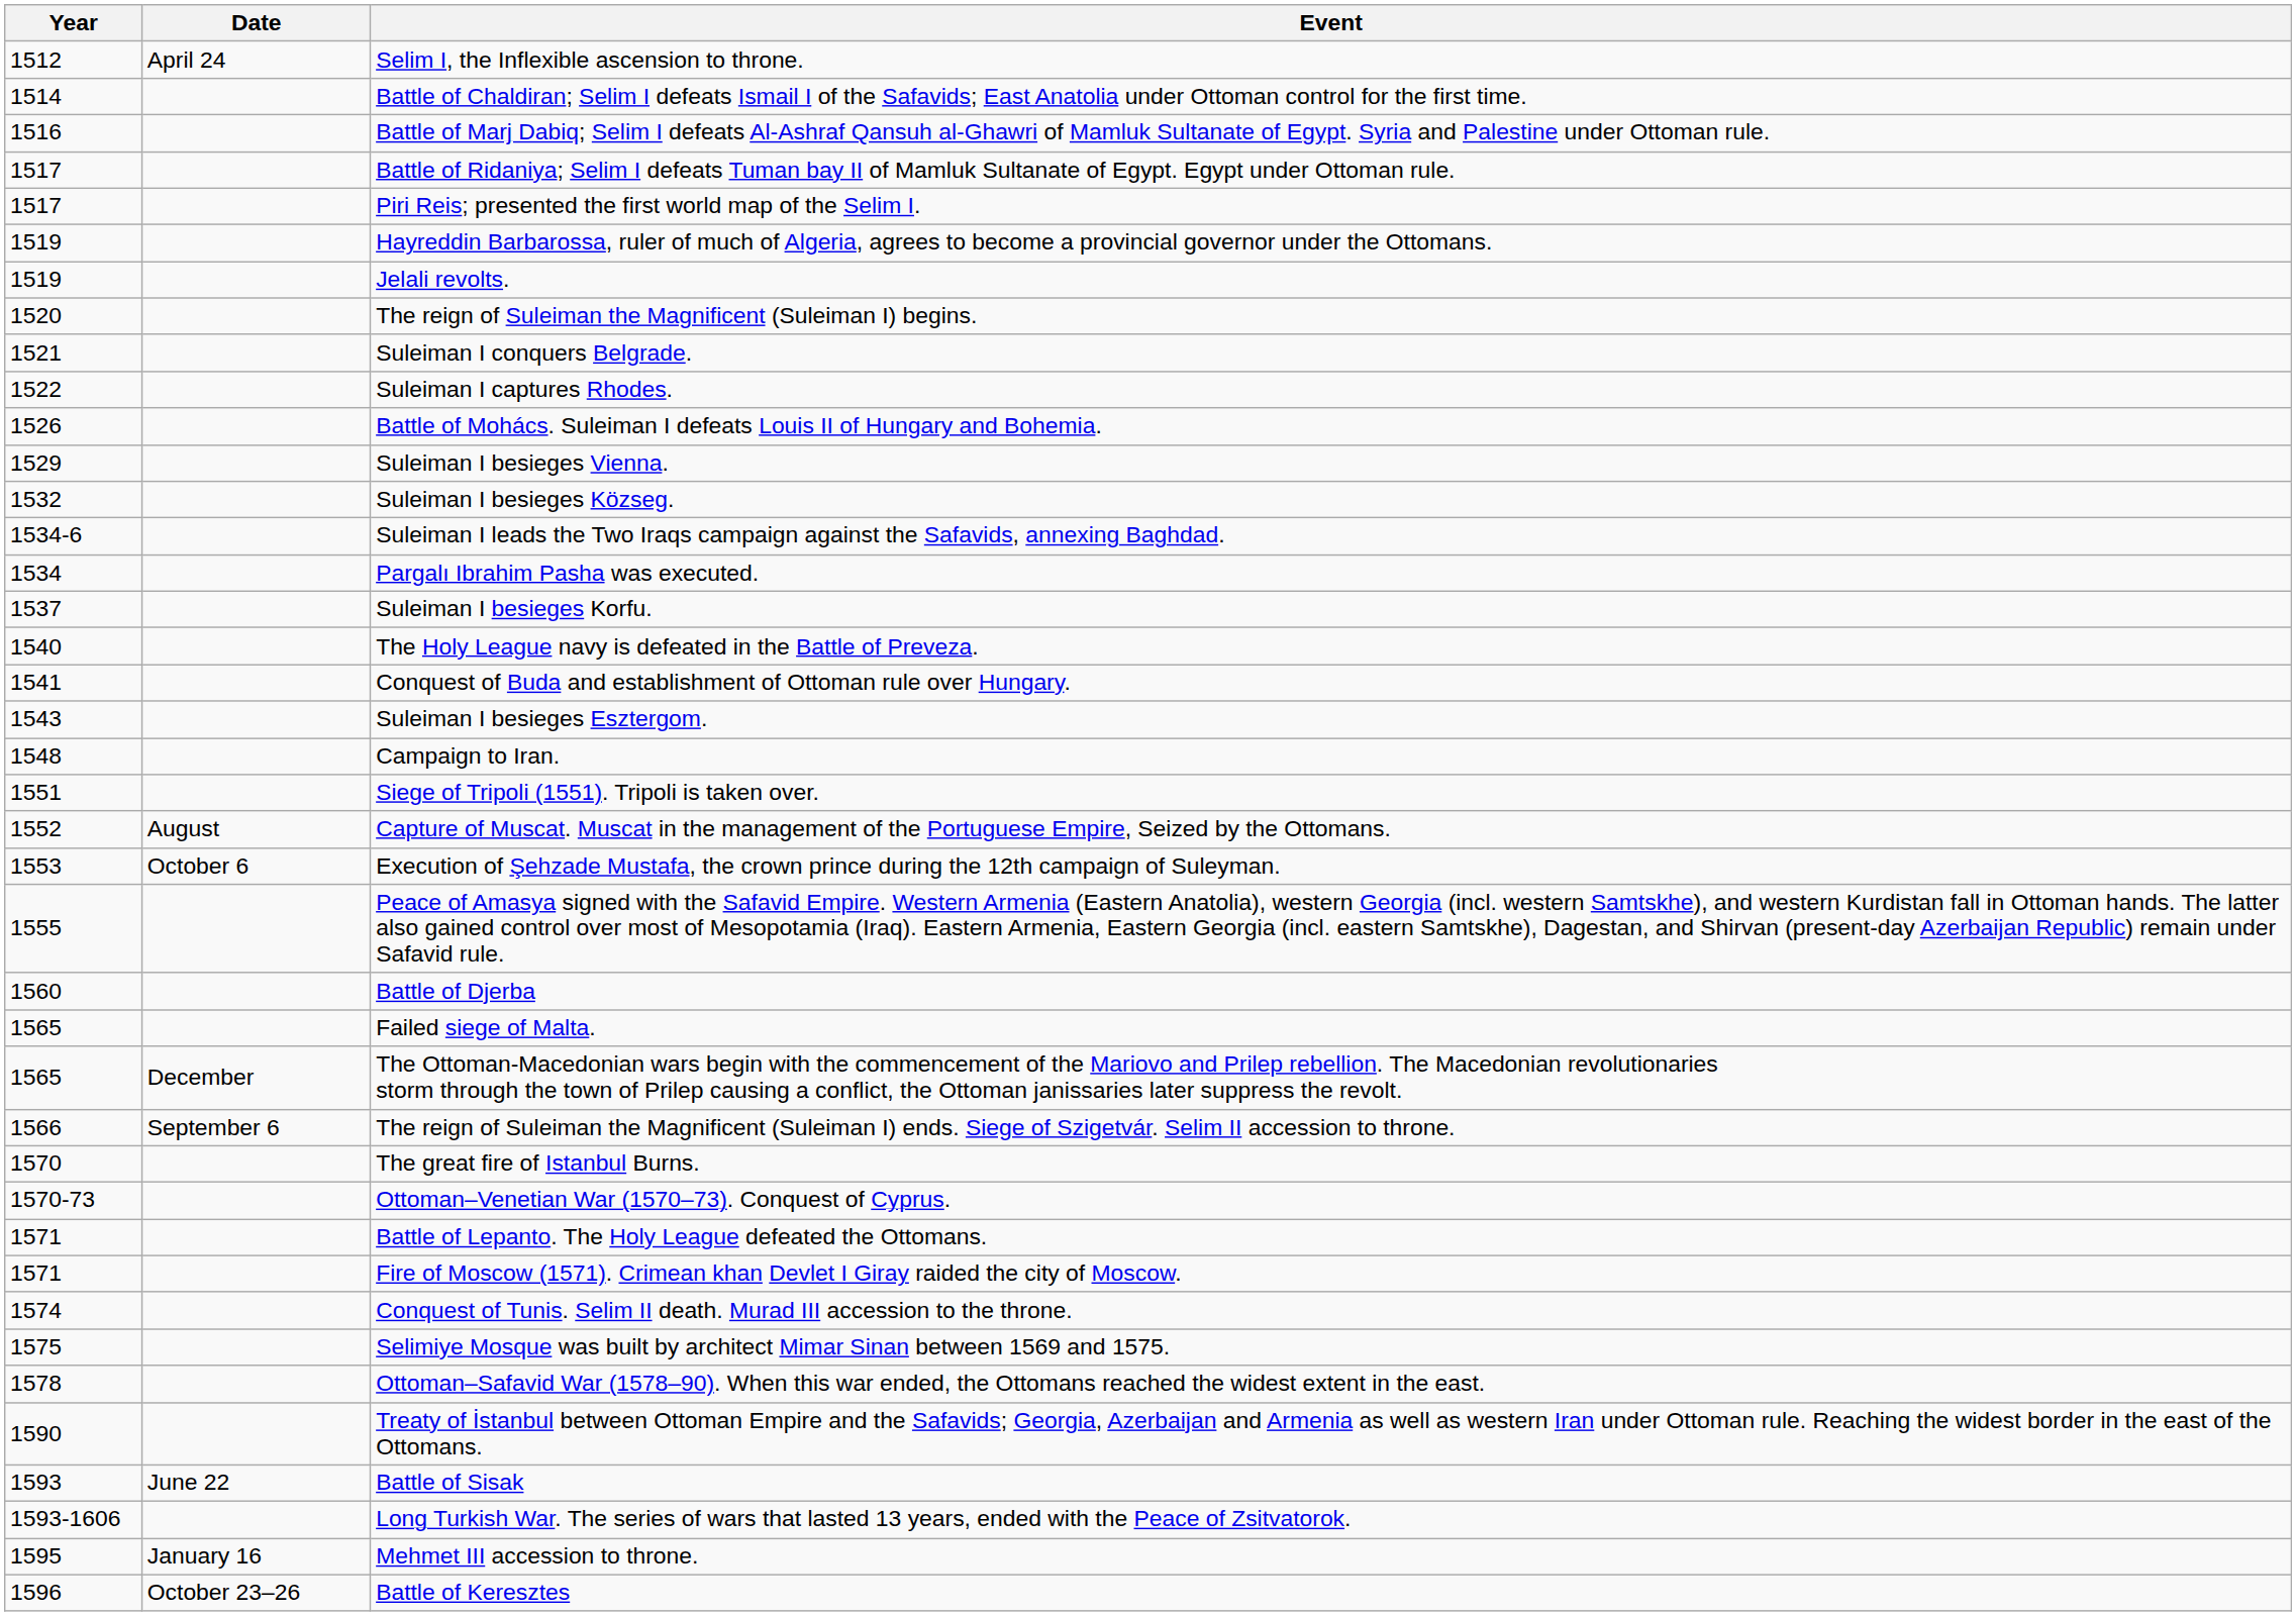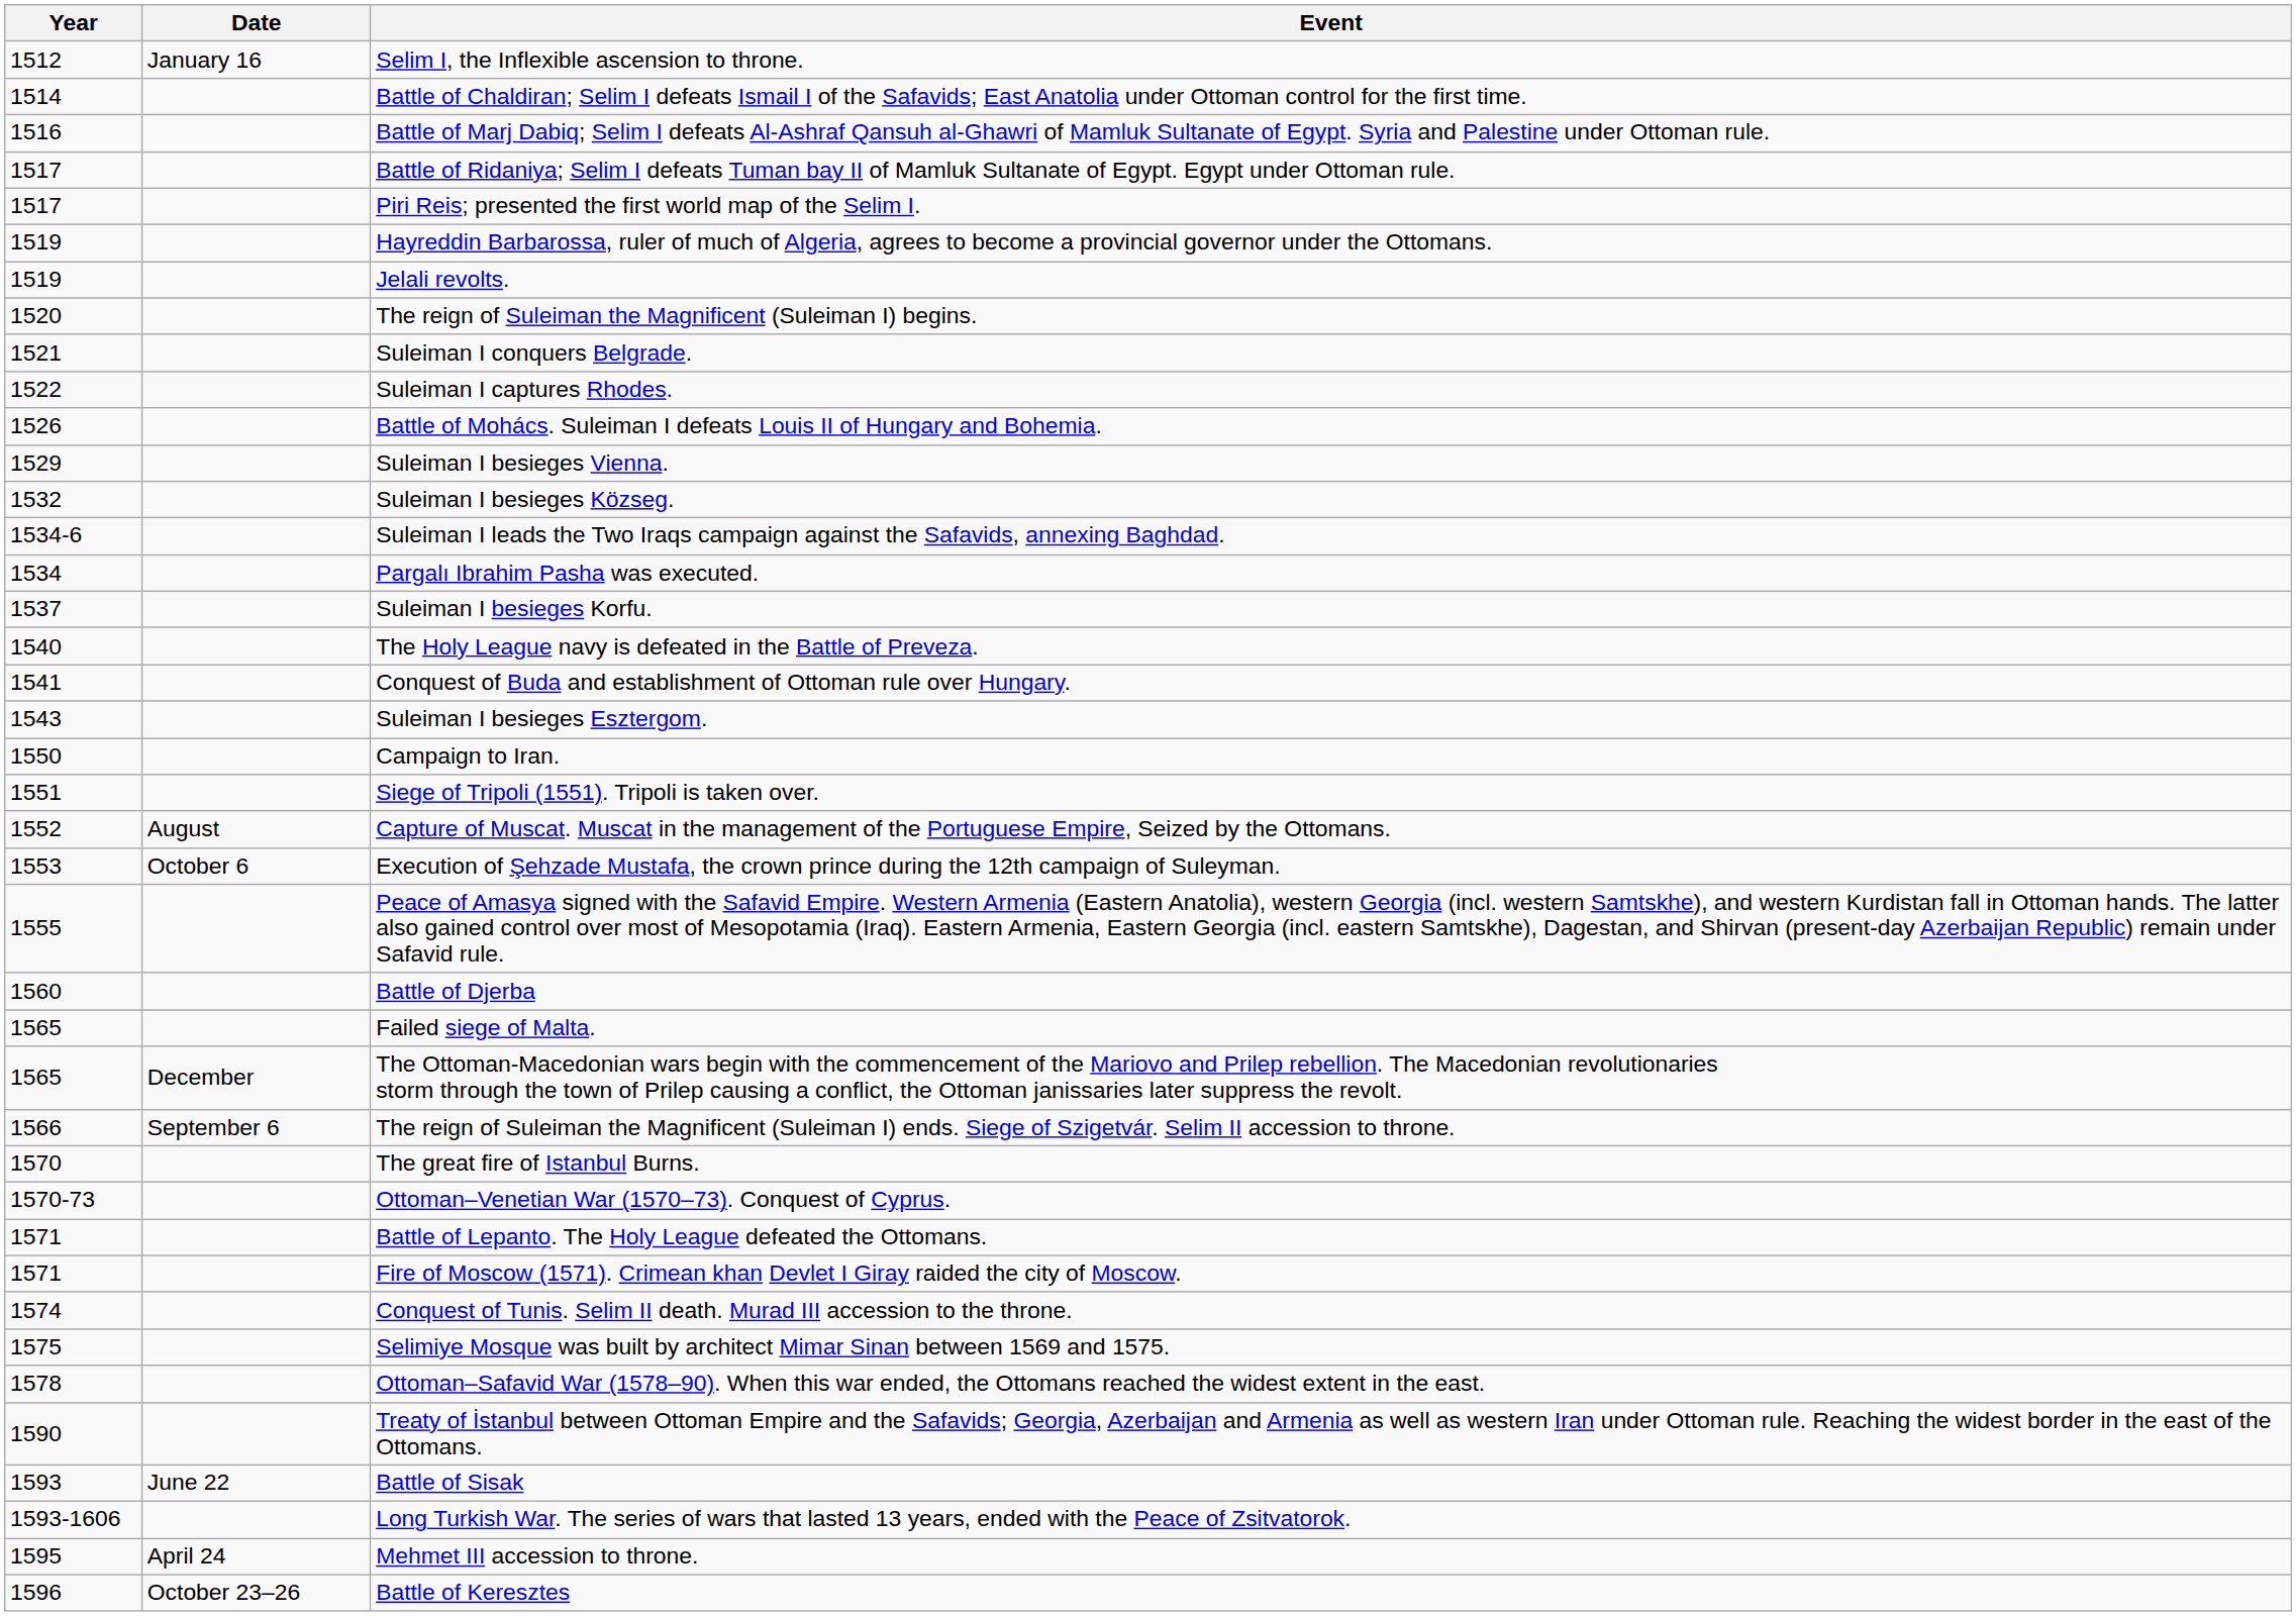 <table class="wikitable" width="100%">
 <tr>
 <th style="width:6%">Year</th>
 <th style="width:10%">Date</th>
 <th>Event</th>
 </tr>
 <tr>
 <td>1512</td>
-<td>April 24</td>
+<td>January 16</td>
 <td><a href='#'>Selim I</a>, the Inflexible ascension to throne.</td>
 </tr>
 <tr>
 <td>1514</td>
 <td></td>
 <td><a href='#'>Battle of Chaldiran</a>; <a href='#'>Selim I</a> defeats <a href='#'>Ismail I</a> of the <a href='#'>Safavids</a>; <a href='#'>East Anatolia</a> under Ottoman control for the first time.</td>
 </tr>
 <tr>
 <td>1516</td>
 <td></td>
 <td><a href='#'>Battle of Marj Dabiq</a>; <a href='#'>Selim I</a> defeats <a href='#'>Al-Ashraf Qansuh al-Ghawri</a> of <a href='#'>Mamluk Sultanate of Egypt</a>. <a href='#'>Syria</a> and <a href='#'>Palestine</a> under Ottoman rule.</td>
 </tr>
 <tr>
 <td>1517</td>
 <td></td>
 <td><a href='#'>Battle of Ridaniya</a>; <a href='#'>Selim I</a> defeats <a href='#'>Tuman bay II</a> of Mamluk Sultanate of Egypt. Egypt under Ottoman rule.</td>
 </tr>
 <tr>
 <td>1517</td>
 <td></td>
 <td><a href='#'>Piri Reis</a>; presented the first world map of the <a href='#'>Selim I</a>.</td>
 </tr>
 <tr>
 <td>1519</td>
 <td></td>
 <td><a href='#'>Hayreddin Barbarossa</a>, ruler of much of <a href='#'>Algeria</a>, agrees to become a provincial governor under the Ottomans.</td>
 </tr>
 <tr>
 <td>1519</td>
 <td></td>
 <td><a href='#'>Jelali revolts</a>.</td>
 </tr>
 <tr>
 <td>1520</td>
 <td></td>
 <td>The reign of <a href='#'>Suleiman the Magnificent</a> (Suleiman I) begins.</td>
 </tr>
 <tr>
 <td>1521</td>
 <td></td>
 <td>Suleiman I conquers <a href='#'>Belgrade</a>.</td>
 </tr>
 <tr>
 <td>1522</td>
 <td></td>
 <td>Suleiman I captures <a href='#'>Rhodes</a>.</td>
 </tr>
 <tr>
 <td>1526</td>
 <td></td>
 <td><a href='#'>Battle of Mohács</a>. Suleiman I defeats <a href='#'>Louis II of Hungary and Bohemia</a>.</td>
 </tr>
 <tr>
 <td>1529</td>
 <td></td>
 <td>Suleiman I besieges <a href='#'>Vienna</a>.</td>
 </tr>
 <tr>
 <td>1532</td>
 <td></td>
 <td>Suleiman I besieges <a href='#'>Közseg</a>.</td>
 </tr>
 <tr>
 <td>1534-6</td>
 <td></td>
 <td>Suleiman I leads the Two Iraqs campaign against the <a href='#'>Safavids</a>, <a href='#'>annexing Baghdad</a>.</td>
 </tr>
 <tr>
 <td>1534</td>
 <td></td>
 <td><a href='#'>Pargalı Ibrahim Pasha</a> was executed.</td>
 </tr>
 <tr>
 <td>1537</td>
 <td></td>
 <td>Suleiman I <a href='#'>besieges</a> Korfu.</td>
 </tr>
 <tr>
 <td>1540</td>
 <td></td>
 <td>The <a href='#'>Holy League</a> navy is defeated in the <a href='#'>Battle of Preveza</a>.</td>
 </tr>
 <tr>
 <td>1541</td>
 <td></td>
 <td>Conquest of <a href='#'>Buda</a> and establishment of Ottoman rule over <a href='#'>Hungary</a>.</td>
 </tr>
 <tr>
 <td>1543</td>
 <td></td>
 <td>Suleiman I besieges <a href='#'>Esztergom</a>.</td>
 </tr>
 <tr>
-<td>1548</td>
+<td>1550</td>
 <td></td>
 <td>Campaign to Iran.</td>
 </tr>
 <tr>
 <td>1551</td>
 <td></td>
 <td><a href='#'>Siege of Tripoli (1551)</a>. Tripoli is taken over.</td>
 </tr>
 <tr>
 <td>1552</td>
 <td>August</td>
 <td><a href='#'>Capture of Muscat</a>. <a href='#'>Muscat</a> in the management of the <a href='#'>Portuguese Empire</a>, Seized by the Ottomans.</td>
 </tr>
 <tr>
 <td>1553</td>
 <td>October 6</td>
 <td>Execution of <a href='#'>Şehzade Mustafa</a>, the crown prince during the 12th campaign of Suleyman.</td>
 </tr>
 <tr>
 <td>1555</td>
 <td></td>
 <td><a href='#'>Peace of Amasya</a> signed with the <a href='#'>Safavid Empire</a>. <a href='#'>Western Armenia</a> (Eastern Anatolia), western <a href='#'>Georgia</a> (incl. western <a href='#'>Samtskhe</a>), and western Kurdistan fall in Ottoman hands. The latter also gained control over most of Mesopotamia (Iraq). Eastern Armenia, Eastern Georgia (incl. eastern Samtskhe), Dagestan, and Shirvan (present-day <a href='#'>Azerbaijan Republic</a>) remain under Safavid rule.</td>
 </tr>
 <tr>
 <td>1560</td>
 <td></td>
 <td><a href='#'>Battle of Djerba</a></td>
 </tr>
 <tr>
 <td>1565</td>
 <td></td>
 <td>Failed <a href='#'>siege of Malta</a>.</td>
 </tr>
 <tr>
 <td>1565</td>
 <td>December</td>
 <td>The Ottoman-Macedonian wars begin with the commencement of the <a href='#'>Mariovo and Prilep rebellion</a>. The Macedonian revolutionaries<br>storm through the town of Prilep causing a conflict, the Ottoman janissaries later suppress the revolt.</td>
 </tr>
 <tr>
 <td>1566</td>
 <td>September 6</td>
 <td>The reign of Suleiman the Magnificent (Suleiman I) ends. <a href='#'>Siege of Szigetvár</a>. <a href='#'>Selim II</a> accession to throne.</td>
 </tr>
 <tr>
 <td>1570</td>
 <td></td>
 <td>The great fire of <a href='#'>Istanbul</a> Burns.</td>
 </tr>
 <tr>
 <td>1570-73</td>
 <td></td>
 <td><a href='#'>Ottoman–Venetian War (1570–73)</a>. Conquest of <a href='#'>Cyprus</a>.</td>
 </tr>
 <tr>
 <td>1571</td>
 <td></td>
 <td><a href='#'>Battle of Lepanto</a>. The <a href='#'>Holy League</a> defeated the Ottomans.</td>
 </tr>
 <tr>
 <td>1571</td>
 <td></td>
 <td><a href='#'>Fire of Moscow (1571)</a>. <a href='#'>Crimean khan</a> <a href='#'>Devlet I Giray</a> raided the city of <a href='#'>Moscow</a>.</td>
 </tr>
 <tr>
 <td>1574</td>
 <td></td>
 <td><a href='#'>Conquest of Tunis</a>. <a href='#'>Selim II</a> death. <a href='#'>Murad III</a> accession to the throne.</td>
 </tr>
 <tr>
 <td>1575</td>
 <td></td>
 <td><a href='#'>Selimiye Mosque</a> was built by architect <a href='#'>Mimar Sinan</a> between 1569 and 1575.</td>
 </tr>
 <tr>
 <td>1578</td>
 <td></td>
 <td><a href='#'>Ottoman–Safavid War (1578–90)</a>. When this war ended, the Ottomans reached the widest extent in the east.</td>
 </tr>
 <tr>
 <td>1590</td>
 <td></td>
 <td><a href='#'>Treaty of İstanbul</a> between Ottoman Empire and the <a href='#'>Safavids</a>; <a href='#'>Georgia</a>, <a href='#'>Azerbaijan</a> and <a href='#'>Armenia</a> as well as western <a href='#'>Iran</a> under Ottoman rule. Reaching the widest border in the east of the Ottomans.</td>
 </tr>
 <tr>
 <td>1593</td>
 <td>June 22</td>
 <td><a href='#'>Battle of Sisak</a></td>
 </tr>
 <tr>
 <td>1593-1606</td>
 <td></td>
 <td><a href='#'>Long Turkish War</a>. The series of wars that lasted 13 years, ended with the <a href='#'>Peace of Zsitvatorok</a>.</td>
 </tr>
 <tr>
 <td>1595</td>
-<td>January 16</td>
+<td>April 24</td>
 <td><a href='#'>Mehmet III</a> accession to throne.</td>
 </tr>
 <tr>
 <td>1596</td>
 <td>October 23–26</td>
 <td><a href='#'>Battle of Keresztes</a></td>
 </tr>
 </table>
